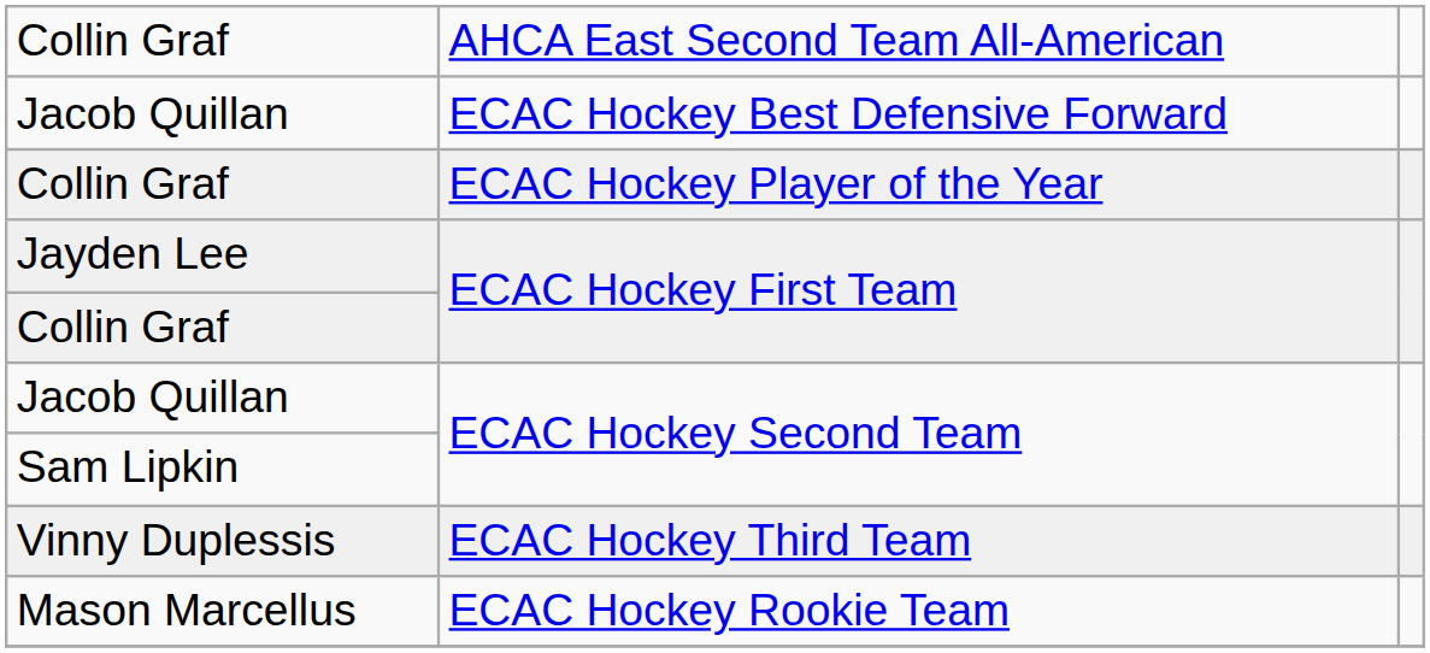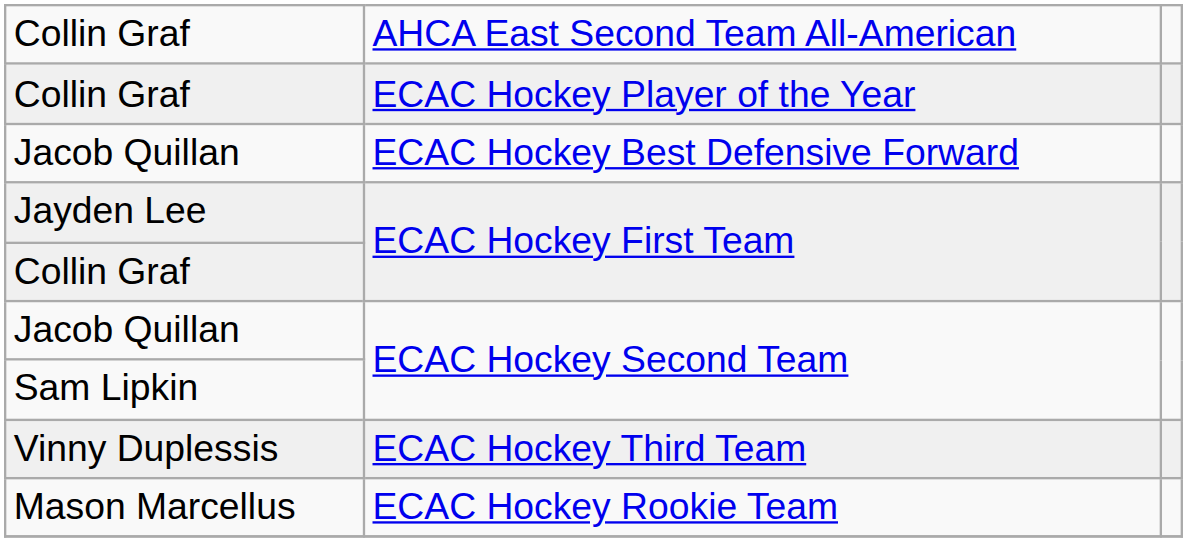 <table class="wikitable" width=40%>
 <tr>
 <td>Collin Graf</td>
 <td rowspan=1><a href='#'>AHCA East Second Team All-American</a></td>
 <td rowspan=1></td>
 </tr>
+<tr bgcolor=f0f0f0>
+<td>Collin Graf</td>
+<td><a href='#'>ECAC Hockey Player of the Year</a></td>
+<td></td>
+</tr>
 <tr>
 <td>Jacob Quillan</td>
 <td><a href='#'>ECAC Hockey Best Defensive Forward</a></td>
-<td></td>
-</tr>
-<tr bgcolor=f0f0f0>
-<td>Collin Graf</td>
-<td><a href='#'>ECAC Hockey Player of the Year</a></td>
 <td></td>
 </tr>
 <tr bgcolor=f0f0f0>
 <td>Jayden Lee</td>
 <td rowspan=2><a href='#'>ECAC Hockey First Team</a></td>
 <td rowspan=2></td>
 </tr>
 <tr bgcolor=f0f0f0>
 <td>Collin Graf</td>
 </tr>
 <tr>
 <td>Jacob Quillan</td>
 <td rowspan=2><a href='#'>ECAC Hockey Second Team</a></td>
 <td rowspan=2></td>
 </tr>
 <tr>
 <td>Sam Lipkin</td>
 </tr>
 <tr bgcolor=f0f0f0>
 <td>Vinny Duplessis</td>
 <td rowspan=1><a href='#'>ECAC Hockey Third Team</a></td>
 <td rowspan=1></td>
 </tr>
 <tr>
 <td>Mason Marcellus</td>
 <td rowspan=1><a href='#'>ECAC Hockey Rookie Team</a></td>
 <td rowspan=1></td>
 </tr>
 <tr>
 </tr>
 </table>
